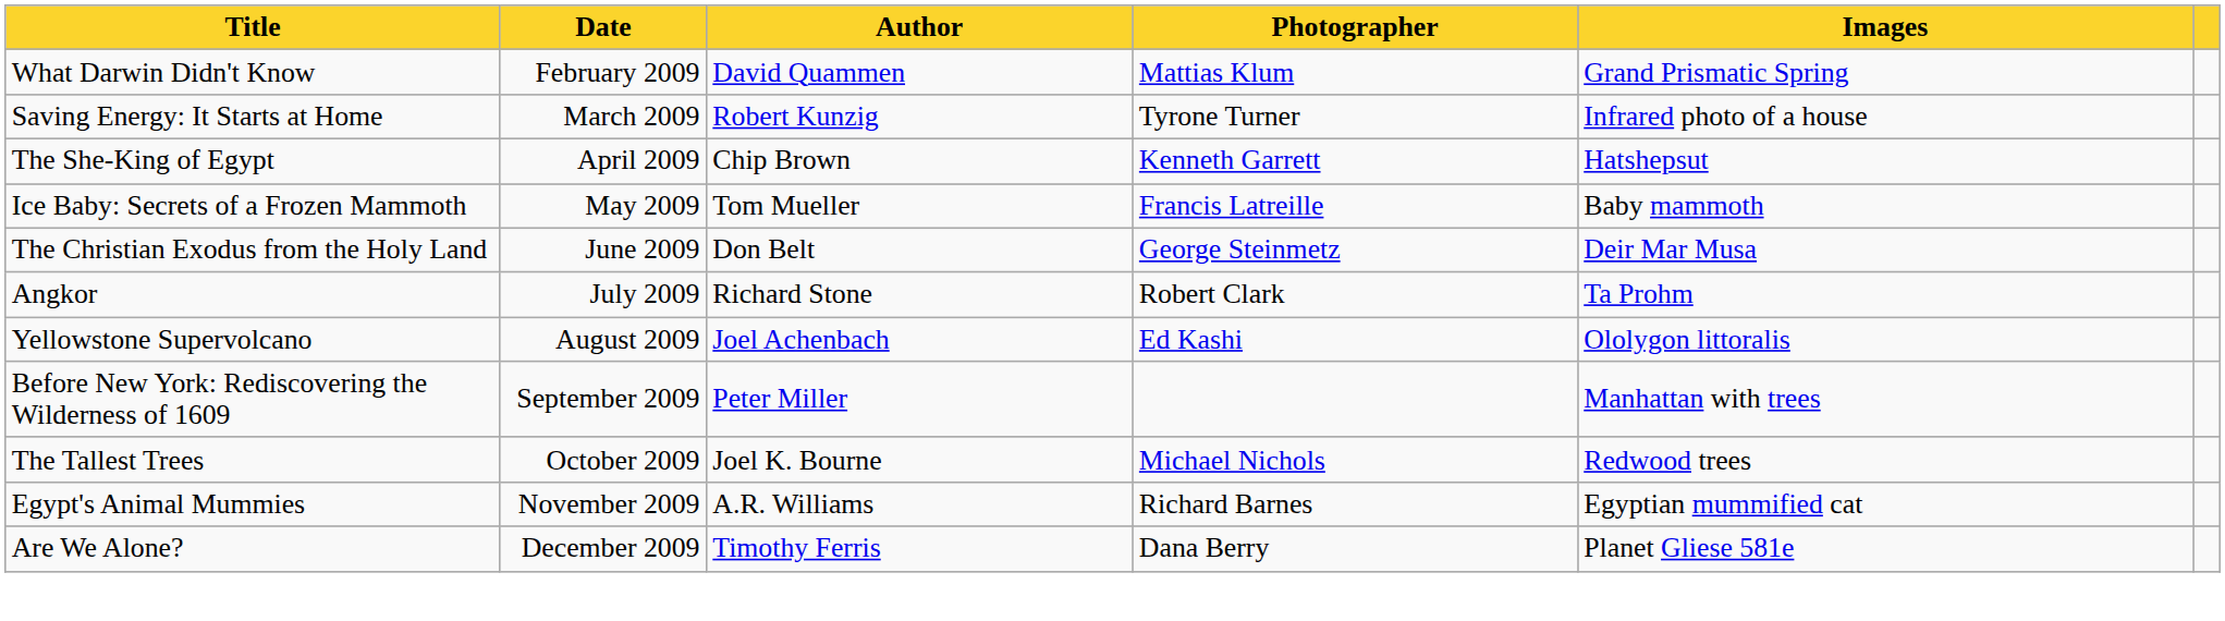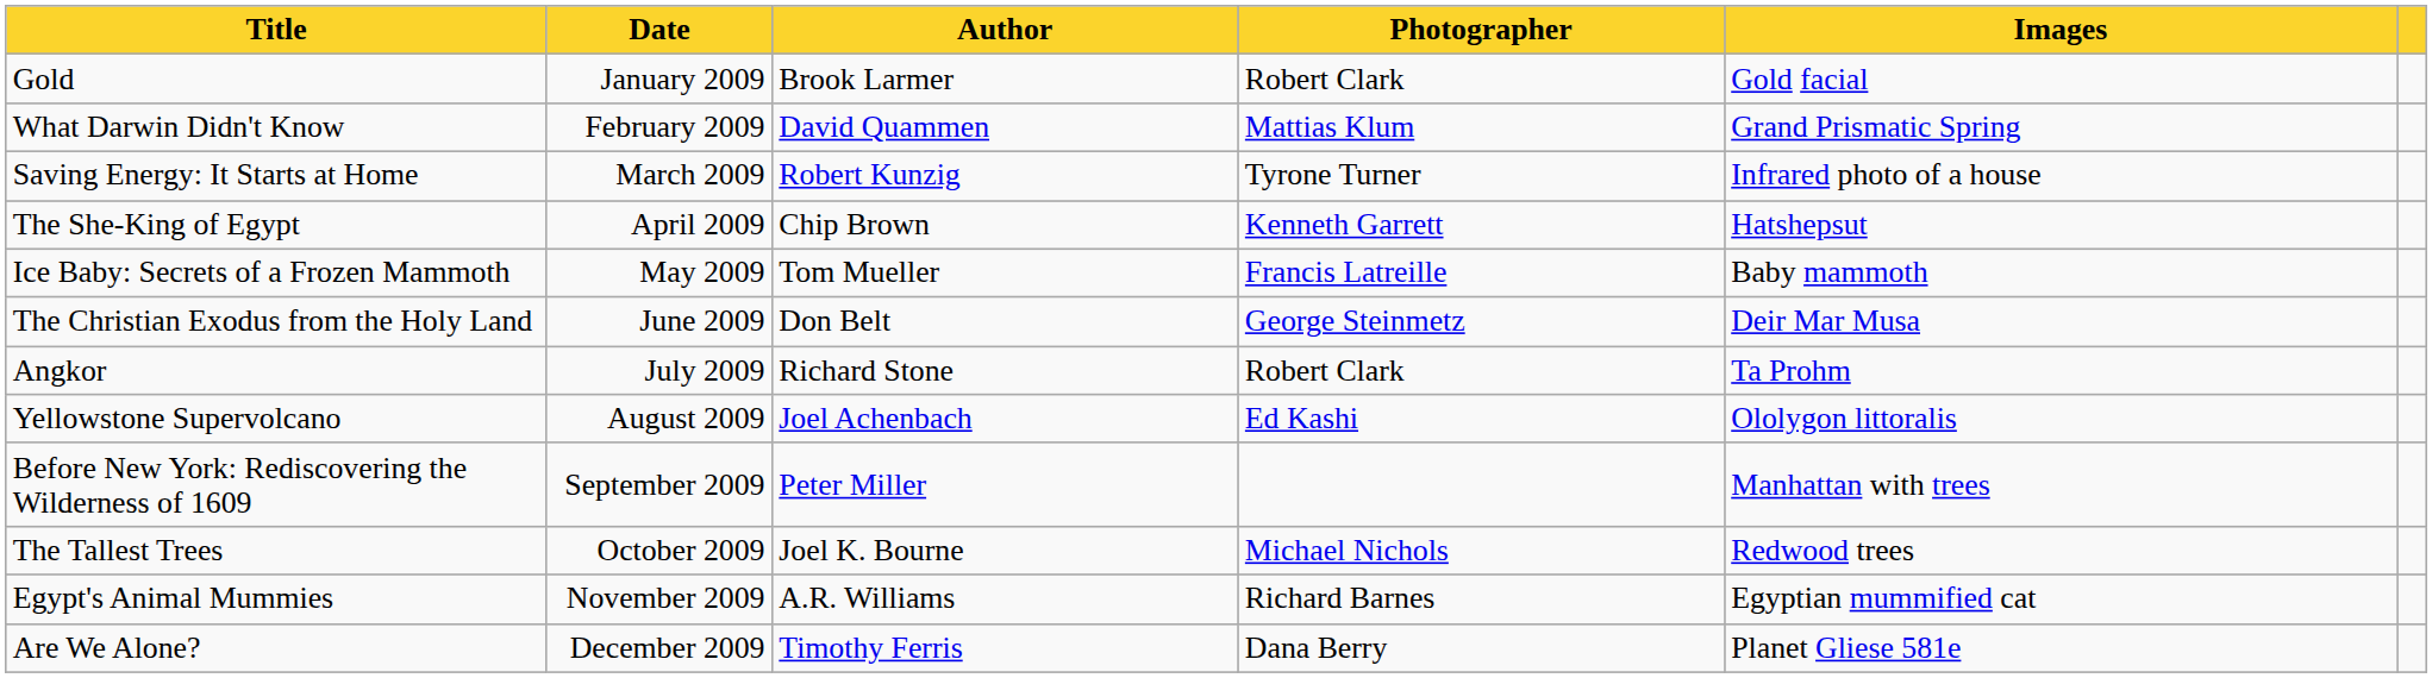 <table class="wikitable" style="width:100%">
 <tr>
 <th scope="col" style="background-color:#fbd42c;" width=275px>Title</th>
 <th scope="col" style="background-color:#fbd42c;" width=110>Date</th>
 <th scope="col" style="background-color:#fbd42c;">Author</th>
 <th scope="col" style="background-color:#fbd42c;">Photographer</th>
 <th scope="col" style="background-color:#fbd42c;">Images</th>
 <th scope="col" ! style="background-color:#fbd42c;"></th>
+</tr>
+<tr>
+<td scope="row">Gold</td>
+<td style="text-align:right;">January 2009</td>
+<td>Brook Larmer</td>
+<td>Robert Clark</td>
+<td><a href='#'>Gold</a> <a href='#'>facial</a></td>
+<td></td>
 </tr>
 <tr>
 <td scope="row">What Darwin Didn't Know</td>
 <td style="text-align:right;">February 2009</td>
 <td><a href='#'>David Quammen</a></td>
 <td><a href='#'>Mattias Klum</a></td>
 <td><a href='#'>Grand Prismatic Spring</a></td>
 <td></td>
 </tr>
 <tr>
 <td scope="row">Saving Energy: It Starts at Home</td>
 <td style="text-align:right;">March 2009</td>
 <td><a href='#'>Robert Kunzig</a></td>
 <td>Tyrone Turner</td>
 <td><a href='#'>Infrared</a> photo of a house</td>
 <td></td>
 </tr>
 <tr>
 <td scope="row">The She-King of Egypt</td>
 <td style="text-align:right;">April 2009</td>
 <td>Chip Brown</td>
 <td><a href='#'>Kenneth Garrett</a></td>
 <td><a href='#'>Hatshepsut</a></td>
 <td></td>
 </tr>
 <tr>
 <td scope="row">Ice Baby: Secrets of a Frozen Mammoth</td>
 <td style="text-align:right;">May 2009</td>
 <td>Tom Mueller</td>
 <td><a href='#'>Francis Latreille</a></td>
 <td>Baby <a href='#'>mammoth</a></td>
 <td></td>
 </tr>
 <tr>
 <td scope="row">The Christian Exodus from the Holy Land</td>
 <td style="text-align:right;">June 2009</td>
 <td>Don Belt</td>
 <td><a href='#'>George Steinmetz</a></td>
 <td><a href='#'>Deir Mar Musa</a></td>
 <td></td>
 </tr>
 <tr>
 <td scope="row">Angkor</td>
 <td style="text-align:right;">July 2009</td>
 <td>Richard Stone</td>
 <td>Robert Clark</td>
 <td><a href='#'>Ta Prohm</a></td>
 <td></td>
 </tr>
 <tr>
 <td scope="row">Yellowstone Supervolcano</td>
 <td style="text-align:right;">August 2009</td>
 <td><a href='#'>Joel Achenbach</a></td>
 <td><a href='#'>Ed Kashi</a></td>
 <td><a href='#'>Ololygon littoralis</a></td>
 <td></td>
 </tr>
 <tr>
 <td scope="row">Before New York: Rediscovering the Wilderness of 1609</td>
 <td style="text-align:right;">September 2009</td>
 <td><a href='#'>Peter Miller</a></td>
 <td></td>
 <td><a href='#'>Manhattan</a> with <a href='#'>trees</a></td>
 <td></td>
 </tr>
 <tr>
 <td scope="row">The Tallest Trees</td>
 <td style="text-align:right;">October 2009</td>
 <td>Joel K. Bourne</td>
 <td><a href='#'>Michael Nichols</a></td>
 <td><a href='#'>Redwood</a> trees</td>
 <td></td>
 </tr>
 <tr>
 <td scope="row">Egypt's Animal Mummies</td>
 <td style="text-align:right;">November 2009</td>
 <td>A.R. Williams</td>
 <td>Richard Barnes</td>
 <td>Egyptian <a href='#'>mummified</a> cat</td>
 <td></td>
 </tr>
 <tr>
 <td scope="row">Are We Alone?</td>
 <td style="text-align:right;">December 2009</td>
 <td><a href='#'>Timothy Ferris</a></td>
 <td>Dana Berry</td>
 <td>Planet <a href='#'>Gliese 581e</a></td>
 <td></td>
 </tr>
 </table>
